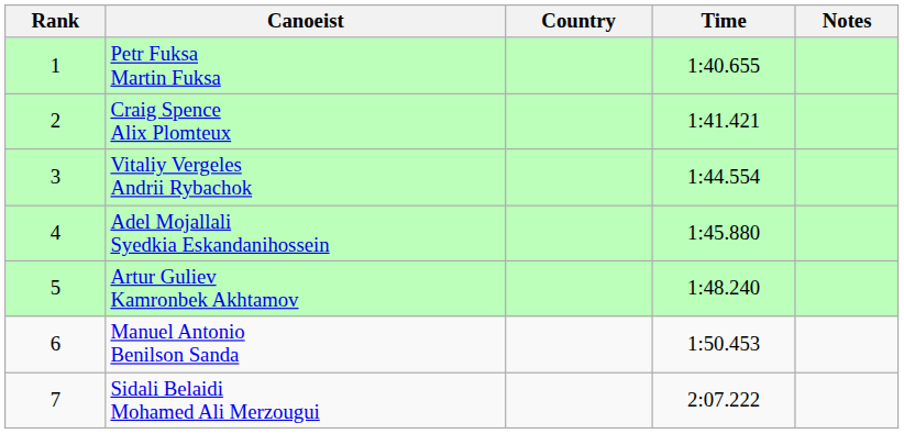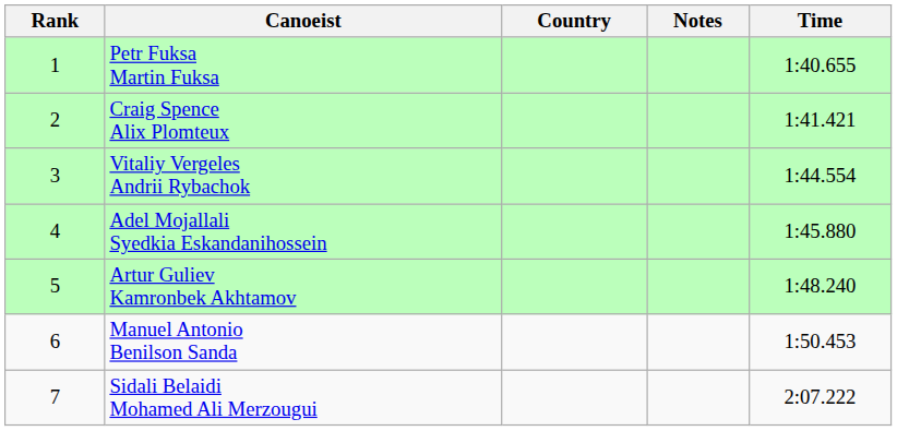 <table class="wikitable" style="text-align:center;width: 55%">
 <tr>
 <th>Rank</th>
 <th>Canoeist</th>
 <th>Country</th>
+<th>Notes</th>
 <th>Time</th>
-<th>Notes</th>
 </tr>
 <tr bgcolor=bbffbb>
 <td>1</td>
 <td align="left"><a href='#'>Petr Fuksa</a><br><a href='#'>Martin Fuksa</a></td>
 <td align="left"></td>
+<td></td>
 <td>1:40.655</td>
-<td></td>
 </tr>
 <tr bgcolor=bbffbb>
 <td>2</td>
 <td align="left"><a href='#'>Craig Spence</a><br><a href='#'>Alix Plomteux</a></td>
 <td align="left"></td>
+<td></td>
 <td>1:41.421</td>
-<td></td>
 </tr>
 <tr bgcolor=bbffbb>
 <td>3</td>
 <td align="left"><a href='#'>Vitaliy Vergeles</a><br><a href='#'>Andrii Rybachok</a></td>
 <td align="left"></td>
+<td></td>
 <td>1:44.554</td>
-<td></td>
 </tr>
 <tr bgcolor=bbffbb>
 <td>4</td>
 <td align="left"><a href='#'>Adel Mojallali</a><br><a href='#'>Syedkia Eskandanihossein</a></td>
 <td align="left"></td>
+<td></td>
 <td>1:45.880</td>
-<td></td>
 </tr>
 <tr bgcolor=bbffbb>
 <td>5</td>
 <td align="left"><a href='#'>Artur Guliev</a><br><a href='#'>Kamronbek Akhtamov</a></td>
 <td align="left"></td>
+<td></td>
 <td>1:48.240</td>
-<td></td>
 </tr>
 <tr>
 <td>6</td>
 <td align="left"><a href='#'>Manuel Antonio</a><br><a href='#'>Benilson Sanda</a></td>
 <td align="left"></td>
+<td></td>
 <td>1:50.453</td>
-<td></td>
 </tr>
 <tr>
 <td>7</td>
 <td align="left"><a href='#'>Sidali Belaidi</a><br><a href='#'>Mohamed Ali Merzougui</a></td>
 <td align="left"></td>
+<td></td>
 <td>2:07.222</td>
-<td></td>
 </tr>
 </table>
